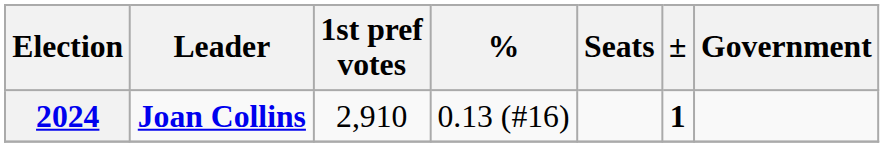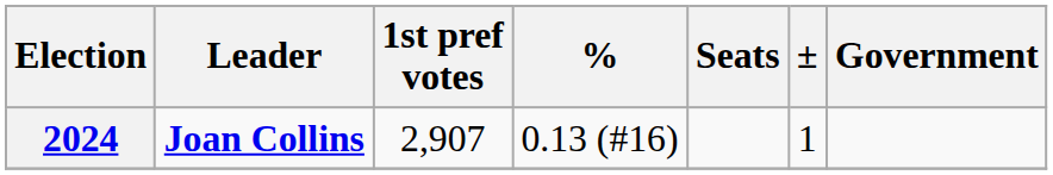 <table class="wikitable" style="text-align:center;">
 <tr>
 <th>Election</th>
 <th>Leader</th>
 <th>1st pref<br>votes</th>
 <th>%</th>
 <th>Seats</th>
 <th>±</th>
 <th>Government</th>
 </tr>
 <tr>
 <th><a href='#'>2024</a></th>
 <td><strong><a href='#'>Joan Collins</a></strong></td>
-<td>2,910</td>
+<td>2,907</td>
 <td>0.13 (#16)</td>
 <td></td>
-<td><strong> 1</strong></td>
+<td> 1</td>
 <td></td>
 </tr>
 <tr>
 </tr>
 </table>
